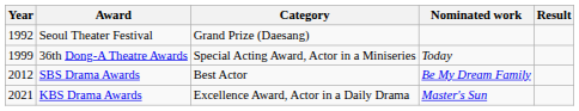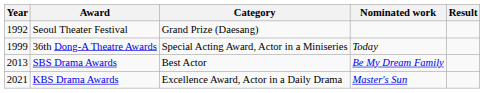 <table class="wikitable sortable">
 <tr>
 <th>Year</th>
 <th>Award</th>
 <th>Category</th>
 <th>Nominated work</th>
 <th>Result</th>
 </tr>
 <tr>
 <td>1992</td>
 <td>Seoul Theater Festival</td>
 <td>Grand Prize (Daesang)</td>
 <td></td>
 <td></td>
 </tr>
 <tr>
 <td>1999</td>
 <td>36th <a href='#'>Dong-A Theatre Awards</a></td>
 <td>Special Acting Award, Actor in a Miniseries</td>
 <td><em>Today</em></td>
 <td></td>
 </tr>
 <tr>
-<td>2012</td>
+<td>2013</td>
 <td><a href='#'>SBS Drama Awards</a></td>
 <td>Best Actor</td>
 <td><em><a href='#'>Be My Dream Family</a></em></td>
 <td></td>
 </tr>
 <tr>
 <td>2021</td>
 <td><a href='#'>KBS Drama Awards</a></td>
 <td>Excellence Award, Actor in a Daily Drama</td>
 <td><em><a href='#'>Master's Sun</a></em></td>
 <td></td>
 </tr>
 </table>
